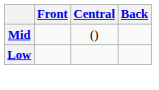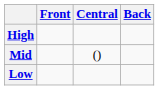 <table class="wikitable" style="text-align:center">
 <tr>
 <th></th>
 <th><a href='#'>Front</a></th>
 <th><a href='#'>Central</a></th>
 <th><a href='#'>Back</a></th>
+</tr>
+<tr>
+<th><a href='#'>High</a></th>
+<td align="center"></td>
+<td align="center"></td>
+<td align="center"></td>
 </tr>
 <tr>
 <th><a href='#'>Mid</a></th>
 <td align="center"></td>
 <td>()</td>
 <td align="center"></td>
 </tr>
 <tr>
 <th><a href='#'>Low</a></th>
 <td></td>
 <td align="center"></td>
 <td></td>
 </tr>
 </table>
